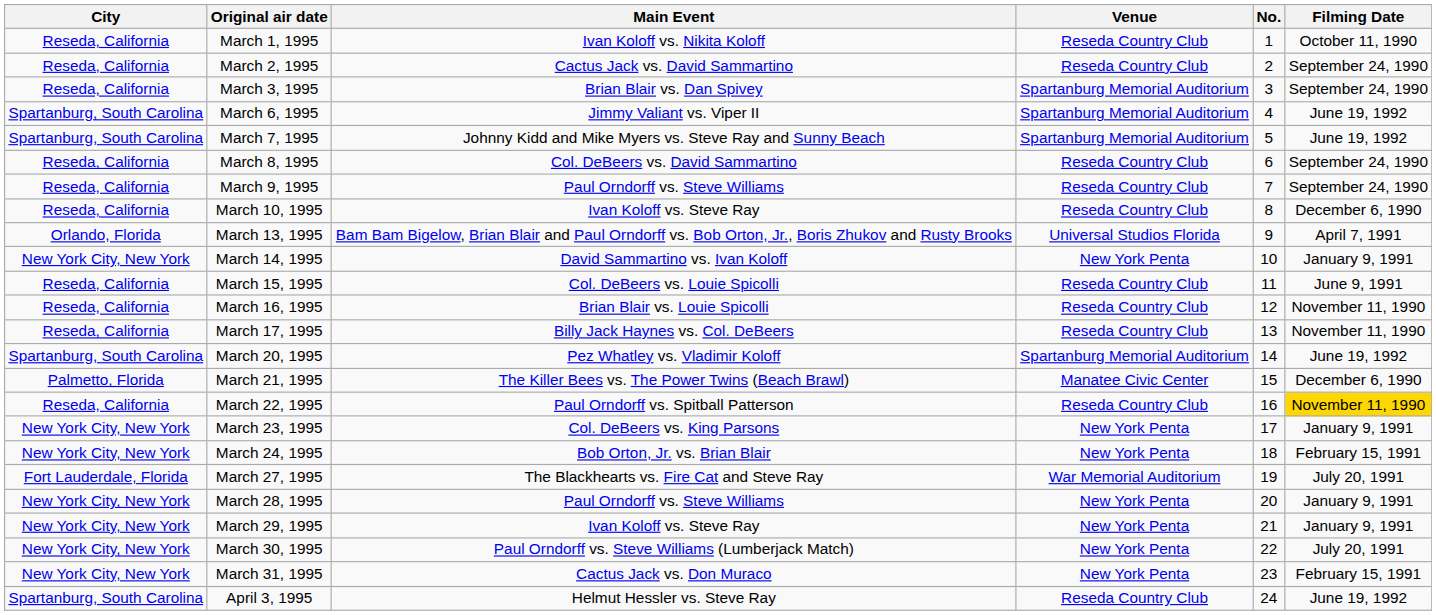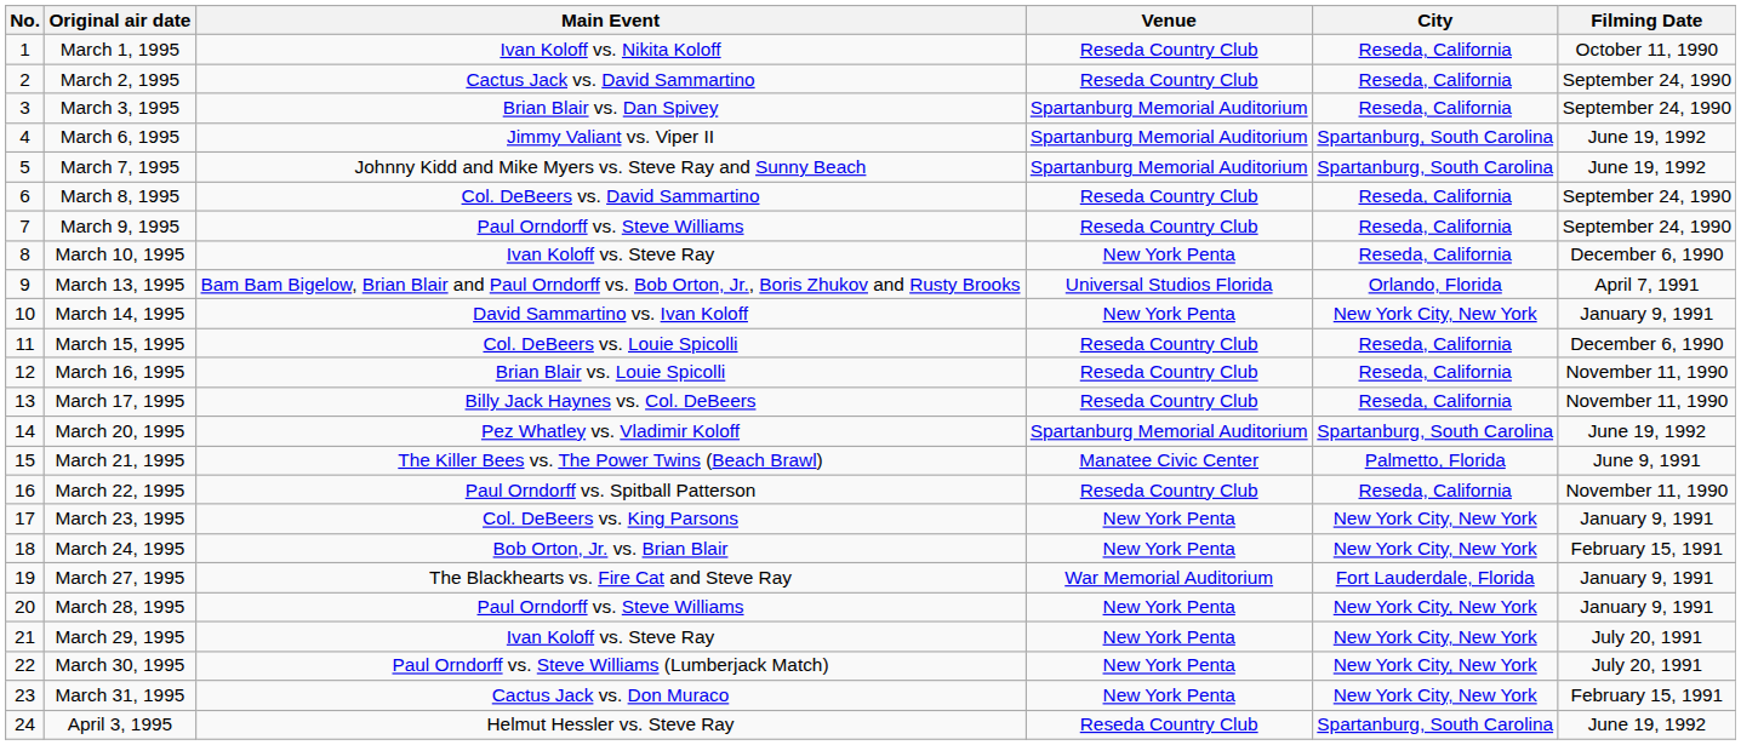 <table class="sortable wikitable" style="font-size:85%; text-align:center; width:100%;">
 <tr>
-<th>City</th>
+<th>No.</th>
 <th>Original air date</th>
 <th>Main Event</th>
 <th>Venue</th>
-<th>No.</th>
+<th>City</th>
 <th>Filming Date</th>
 </tr>
 <tr>
-<td><a href='#'>Reseda, California</a></td>
+<td>1</td>
 <td>March 1, 1995</td>
 <td><a href='#'>Ivan Koloff</a> vs. <a href='#'>Nikita Koloff</a></td>
 <td><a href='#'>Reseda Country Club</a></td>
-<td>1</td>
+<td><a href='#'>Reseda, California</a></td>
 <td>October 11, 1990</td>
 </tr>
 <tr>
-<td><a href='#'>Reseda, California</a></td>
+<td>2</td>
 <td>March 2, 1995</td>
 <td><a href='#'>Cactus Jack</a> vs. <a href='#'>David Sammartino</a></td>
 <td><a href='#'>Reseda Country Club</a></td>
-<td>2</td>
+<td><a href='#'>Reseda, California</a></td>
 <td>September 24, 1990</td>
 </tr>
 <tr>
-<td><a href='#'>Reseda, California</a></td>
+<td>3</td>
 <td>March 3, 1995</td>
 <td><a href='#'>Brian Blair</a> vs. <a href='#'>Dan Spivey</a></td>
 <td><a href='#'>Spartanburg Memorial Auditorium</a></td>
-<td>3</td>
+<td><a href='#'>Reseda, California</a></td>
 <td>September 24, 1990</td>
 </tr>
 <tr>
-<td><a href='#'>Spartanburg, South Carolina</a></td>
+<td>4</td>
 <td>March 6, 1995</td>
 <td><a href='#'>Jimmy Valiant</a> vs. Viper II</td>
 <td><a href='#'>Spartanburg Memorial Auditorium</a></td>
-<td>4</td>
+<td><a href='#'>Spartanburg, South Carolina</a></td>
 <td>June 19, 1992</td>
 </tr>
 <tr>
-<td><a href='#'>Spartanburg, South Carolina</a></td>
+<td>5</td>
 <td>March 7, 1995</td>
 <td>Johnny Kidd and Mike Myers vs. Steve Ray and <a href='#'>Sunny Beach</a></td>
 <td><a href='#'>Spartanburg Memorial Auditorium</a></td>
-<td>5</td>
+<td><a href='#'>Spartanburg, South Carolina</a></td>
 <td>June 19, 1992</td>
 </tr>
 <tr>
-<td><a href='#'>Reseda, California</a></td>
+<td>6</td>
 <td>March 8, 1995</td>
 <td><a href='#'>Col. DeBeers</a> vs. <a href='#'>David Sammartino</a></td>
 <td><a href='#'>Reseda Country Club</a></td>
-<td>6</td>
+<td><a href='#'>Reseda, California</a></td>
 <td>September 24, 1990</td>
 </tr>
 <tr>
-<td><a href='#'>Reseda, California</a></td>
+<td>7</td>
 <td>March 9, 1995</td>
 <td><a href='#'>Paul Orndorff</a> vs. <a href='#'>Steve Williams</a></td>
 <td><a href='#'>Reseda Country Club</a></td>
-<td>7</td>
+<td><a href='#'>Reseda, California</a></td>
 <td>September 24, 1990</td>
 </tr>
 <tr>
-<td><a href='#'>Reseda, California</a></td>
+<td>8</td>
 <td>March 10, 1995</td>
 <td><a href='#'>Ivan Koloff</a> vs. Steve Ray</td>
-<td><a href='#'>Reseda Country Club</a></td>
-<td>8</td>
+<td><a href='#'>New York Penta</a></td>
+<td><a href='#'>Reseda, California</a></td>
 <td>December 6, 1990</td>
 </tr>
 <tr>
-<td><a href='#'>Orlando, Florida</a></td>
+<td>9</td>
 <td>March 13, 1995</td>
 <td><a href='#'>Bam Bam Bigelow</a>, <a href='#'>Brian Blair</a> and <a href='#'>Paul Orndorff</a> vs. <a href='#'>Bob Orton, Jr.</a>, <a href='#'>Boris Zhukov</a> and <a href='#'>Rusty Brooks</a></td>
 <td><a href='#'>Universal Studios Florida</a></td>
-<td>9</td>
+<td><a href='#'>Orlando, Florida</a></td>
 <td>April 7, 1991</td>
 </tr>
 <tr>
-<td><a href='#'>New York City, New York</a></td>
+<td>10</td>
 <td>March 14, 1995</td>
 <td><a href='#'>David Sammartino</a> vs. <a href='#'>Ivan Koloff</a></td>
 <td><a href='#'>New York Penta</a></td>
-<td>10</td>
+<td><a href='#'>New York City, New York</a></td>
 <td>January 9, 1991</td>
 </tr>
 <tr>
-<td><a href='#'>Reseda, California</a></td>
+<td>11</td>
 <td>March 15, 1995</td>
 <td><a href='#'>Col. DeBeers</a> vs. <a href='#'>Louie Spicolli</a></td>
 <td><a href='#'>Reseda Country Club</a></td>
-<td>11</td>
+<td><a href='#'>Reseda, California</a></td>
+<td>December 6, 1990</td>
+</tr>
+<tr>
+<td>12</td>
+<td>March 16, 1995</td>
+<td><a href='#'>Brian Blair</a> vs. <a href='#'>Louie Spicolli</a></td>
+<td><a href='#'>Reseda Country Club</a></td>
+<td><a href='#'>Reseda, California</a></td>
+<td>November 11, 1990</td>
+</tr>
+<tr>
+<td>13</td>
+<td>March 17, 1995</td>
+<td><a href='#'>Billy Jack Haynes</a> vs. <a href='#'>Col. DeBeers</a></td>
+<td><a href='#'>Reseda Country Club</a></td>
+<td><a href='#'>Reseda, California</a></td>
+<td>November 11, 1990</td>
+</tr>
+<tr>
+<td>14</td>
+<td>March 20, 1995</td>
+<td><a href='#'>Pez Whatley</a> vs. <a href='#'>Vladimir Koloff</a></td>
+<td><a href='#'>Spartanburg Memorial Auditorium</a></td>
+<td><a href='#'>Spartanburg, South Carolina</a></td>
+<td>June 19, 1992</td>
+</tr>
+<tr>
+<td>15</td>
+<td>March 21, 1995</td>
+<td><a href='#'>The Killer Bees</a> vs. <a href='#'>The Power Twins</a> (<a href='#'>Beach Brawl</a>)</td>
+<td><a href='#'>Manatee Civic Center</a></td>
+<td><a href='#'>Palmetto, Florida</a></td>
 <td>June 9, 1991</td>
 </tr>
 <tr>
+<td>16</td>
+<td>March 22, 1995</td>
+<td><a href='#'>Paul Orndorff</a> vs. Spitball Patterson</td>
+<td><a href='#'>Reseda Country Club</a></td>
 <td><a href='#'>Reseda, California</a></td>
-<td>March 16, 1995</td>
-<td><a href='#'>Brian Blair</a> vs. <a href='#'>Louie Spicolli</a></td>
-<td><a href='#'>Reseda Country Club</a></td>
-<td>12</td>
 <td>November 11, 1990</td>
 </tr>
 <tr>
-<td><a href='#'>Reseda, California</a></td>
-<td>March 17, 1995</td>
-<td><a href='#'>Billy Jack Haynes</a> vs. <a href='#'>Col. DeBeers</a></td>
-<td><a href='#'>Reseda Country Club</a></td>
-<td>13</td>
-<td>November 11, 1990</td>
-</tr>
-<tr>
-<td><a href='#'>Spartanburg, South Carolina</a></td>
-<td>March 20, 1995</td>
-<td><a href='#'>Pez Whatley</a> vs. <a href='#'>Vladimir Koloff</a></td>
-<td><a href='#'>Spartanburg Memorial Auditorium</a></td>
-<td>14</td>
-<td>June 19, 1992</td>
-</tr>
-<tr>
-<td><a href='#'>Palmetto, Florida</a></td>
-<td>March 21, 1995</td>
-<td><a href='#'>The Killer Bees</a> vs. <a href='#'>The Power Twins</a> (<a href='#'>Beach Brawl</a>)</td>
-<td><a href='#'>Manatee Civic Center</a></td>
-<td>15</td>
-<td>December 6, 1990</td>
-</tr>
-<tr>
-<td><a href='#'>Reseda, California</a></td>
-<td>March 22, 1995</td>
-<td><a href='#'>Paul Orndorff</a> vs. Spitball Patterson</td>
-<td><a href='#'>Reseda Country Club</a></td>
-<td>16</td>
-<td style="background: gold;">November 11, 1990</td>
-</tr>
-<tr>
-<td><a href='#'>New York City, New York</a></td>
+<td>17</td>
 <td>March 23, 1995</td>
 <td><a href='#'>Col. DeBeers</a> vs. <a href='#'>King Parsons</a></td>
 <td><a href='#'>New York Penta</a></td>
-<td>17</td>
+<td><a href='#'>New York City, New York</a></td>
 <td>January 9, 1991</td>
 </tr>
 <tr>
-<td><a href='#'>New York City, New York</a></td>
+<td>18</td>
 <td>March 24, 1995</td>
 <td><a href='#'>Bob Orton, Jr.</a> vs. <a href='#'>Brian Blair</a></td>
 <td><a href='#'>New York Penta</a></td>
-<td>18</td>
+<td><a href='#'>New York City, New York</a></td>
 <td>February 15, 1991</td>
 </tr>
 <tr>
-<td><a href='#'>Fort Lauderdale, Florida</a></td>
+<td>19</td>
 <td>March 27, 1995</td>
 <td>The Blackhearts vs. <a href='#'>Fire Cat</a> and Steve Ray</td>
 <td><a href='#'>War Memorial Auditorium</a></td>
-<td>19</td>
+<td><a href='#'>Fort Lauderdale, Florida</a></td>
+<td>January 9, 1991</td>
+</tr>
+<tr>
+<td>20</td>
+<td>March 28, 1995</td>
+<td><a href='#'>Paul Orndorff</a> vs. <a href='#'>Steve Williams</a></td>
+<td><a href='#'>New York Penta</a></td>
+<td><a href='#'>New York City, New York</a></td>
+<td>January 9, 1991</td>
+</tr>
+<tr>
+<td>21</td>
+<td>March 29, 1995</td>
+<td><a href='#'>Ivan Koloff</a> vs. Steve Ray</td>
+<td><a href='#'>New York Penta</a></td>
+<td><a href='#'>New York City, New York</a></td>
 <td>July 20, 1991</td>
 </tr>
 <tr>
-<td><a href='#'>New York City, New York</a></td>
-<td>March 28, 1995</td>
-<td><a href='#'>Paul Orndorff</a> vs. <a href='#'>Steve Williams</a></td>
-<td><a href='#'>New York Penta</a></td>
-<td>20</td>
-<td>January 9, 1991</td>
-</tr>
-<tr>
-<td><a href='#'>New York City, New York</a></td>
-<td>March 29, 1995</td>
-<td><a href='#'>Ivan Koloff</a> vs. Steve Ray</td>
-<td><a href='#'>New York Penta</a></td>
-<td>21</td>
-<td>January 9, 1991</td>
-</tr>
-<tr>
-<td><a href='#'>New York City, New York</a></td>
+<td>22</td>
 <td>March 30, 1995</td>
 <td><a href='#'>Paul Orndorff</a> vs. <a href='#'>Steve Williams</a> (Lumberjack Match)</td>
 <td><a href='#'>New York Penta</a></td>
-<td>22</td>
+<td><a href='#'>New York City, New York</a></td>
 <td>July 20, 1991</td>
 </tr>
 <tr>
-<td><a href='#'>New York City, New York</a></td>
+<td>23</td>
 <td>March 31, 1995</td>
 <td><a href='#'>Cactus Jack</a> vs. <a href='#'>Don Muraco</a></td>
 <td><a href='#'>New York Penta</a></td>
-<td>23</td>
+<td><a href='#'>New York City, New York</a></td>
 <td>February 15, 1991</td>
 </tr>
 <tr>
-<td><a href='#'>Spartanburg, South Carolina</a></td>
+<td>24</td>
 <td>April 3, 1995</td>
 <td>Helmut Hessler vs. Steve Ray</td>
 <td><a href='#'>Reseda Country Club</a></td>
-<td>24</td>
+<td><a href='#'>Spartanburg, South Carolina</a></td>
 <td>June 19, 1992</td>
 </tr>
 </table>
